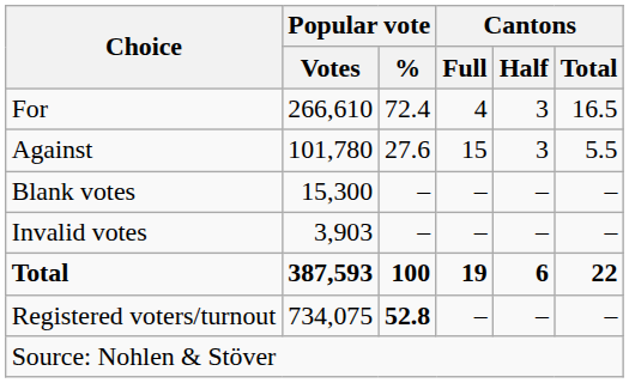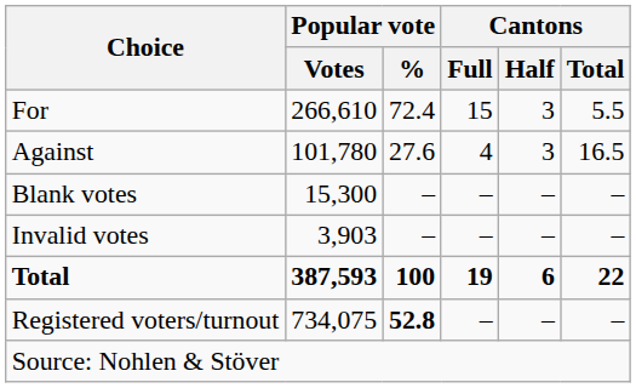 <table class=wikitable style=text-align:right>
 <tr>
 <th rowspan=2>Choice</th>
 <th colspan=2>Popular vote</th>
 <th colspan=3>Cantons</th>
 </tr>
 <tr>
 <th>Votes</th>
 <th>%</th>
 <th>Full</th>
 <th>Half</th>
 <th>Total</th>
 </tr>
 <tr>
 <td align=left>For</td>
 <td>266,610</td>
 <td>72.4</td>
-<td>4</td>
+<td>15</td>
 <td>3</td>
-<td>16.5</td>
+<td>5.5</td>
 </tr>
 <tr>
 <td align=left>Against</td>
 <td>101,780</td>
 <td>27.6</td>
-<td>15</td>
+<td>4</td>
 <td>3</td>
-<td>5.5</td>
+<td>16.5</td>
 </tr>
 <tr>
 <td align=left>Blank votes</td>
 <td>15,300</td>
 <td>–</td>
 <td>–</td>
 <td>–</td>
 <td>–</td>
 </tr>
 <tr>
 <td align=left>Invalid votes</td>
 <td>3,903</td>
 <td>–</td>
 <td>–</td>
 <td>–</td>
 <td>–</td>
 </tr>
 <tr>
 <td align=left><strong>Total</strong></td>
 <td><strong>387,593</strong></td>
 <td><strong>100</strong></td>
 <td><strong>19</strong></td>
 <td><strong>6</strong></td>
 <td><strong>22</strong></td>
 </tr>
 <tr>
 <td align=left>Registered voters/turnout</td>
 <td>734,075</td>
 <td><strong>52.8</strong></td>
 <td>–</td>
 <td>–</td>
 <td>–</td>
 </tr>
 <tr>
 <td align=left colspan=6>Source: Nohlen & Stöver</td>
 </tr>
 </table>
